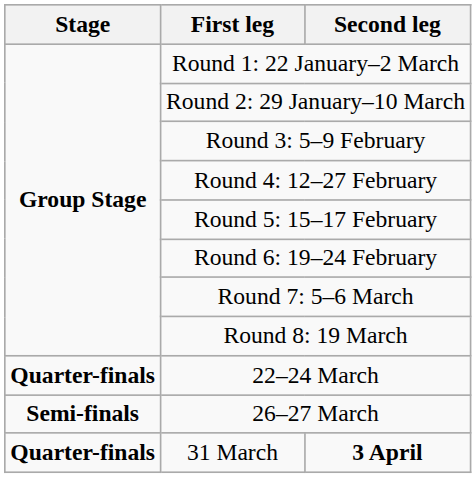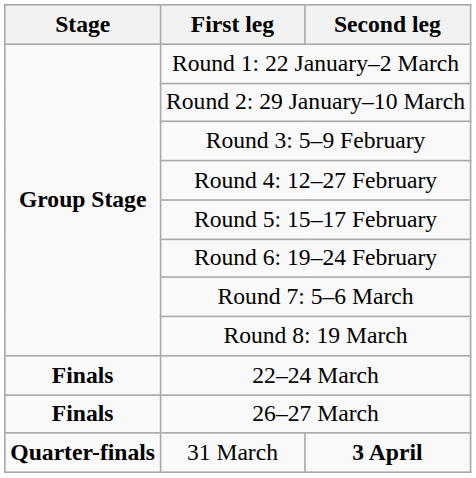 <table class=wikitable style="text-align:center; font-size:90%">
 <tr>
 <th>Stage</th>
 <th>First leg</th>
 <th>Second leg</th>
 </tr>
 <tr>
 <td rowspan=8><strong>Group Stage</strong></td>
 <td colspan=2>Round 1: 22 January–2 March</td>
 </tr>
 <tr>
 <td colspan=2>Round 2: 29 January–10 March</td>
 </tr>
 <tr>
 <td colspan=2>Round 3: 5–9 February</td>
 </tr>
 <tr>
 <td colspan=2>Round 4: 12–27 February</td>
 </tr>
 <tr>
 <td colspan=2>Round 5: 15–17 February</td>
 </tr>
 <tr>
 <td colspan=2>Round 6: 19–24 February</td>
 </tr>
 <tr>
 <td colspan=2>Round 7: 5–6 March</td>
 </tr>
 <tr>
 <td colspan=2>Round 8: 19 March</td>
 </tr>
 <tr>
-<td><strong>Quarter-finals</strong></td>
+<td><strong>Finals</strong></td>
 <td colspan=2>22–24 March</td>
 </tr>
 <tr>
-<td><strong>Semi-finals</strong></td>
+<td><strong>Finals</strong></td>
 <td colspan=2>26–27 March</td>
 </tr>
 <tr>
 <td><strong>Quarter-finals</strong></td>
 <td>31 March</td>
 <td><strong>3 April</strong></td>
 </tr>
 </table>
